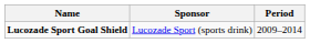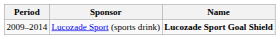 <table class="wikitable" style="font-size:90%;">
 <tr>
+<th>Period</th>
+<th>Sponsor</th>
 <th>Name</th>
-<th>Sponsor</th>
-<th>Period</th>
 </tr>
 <tr>
+<td align="center">2009–2014</td>
+<td rowspan="1"><a href='#'>Lucozade Sport</a> (sports drink)</td>
 <td><strong>Lucozade Sport Goal Shield</strong></td>
-<td rowspan="1"><a href='#'>Lucozade Sport</a> (sports drink)</td>
-<td align="center">2009–2014</td>
 </tr>
 </table>
